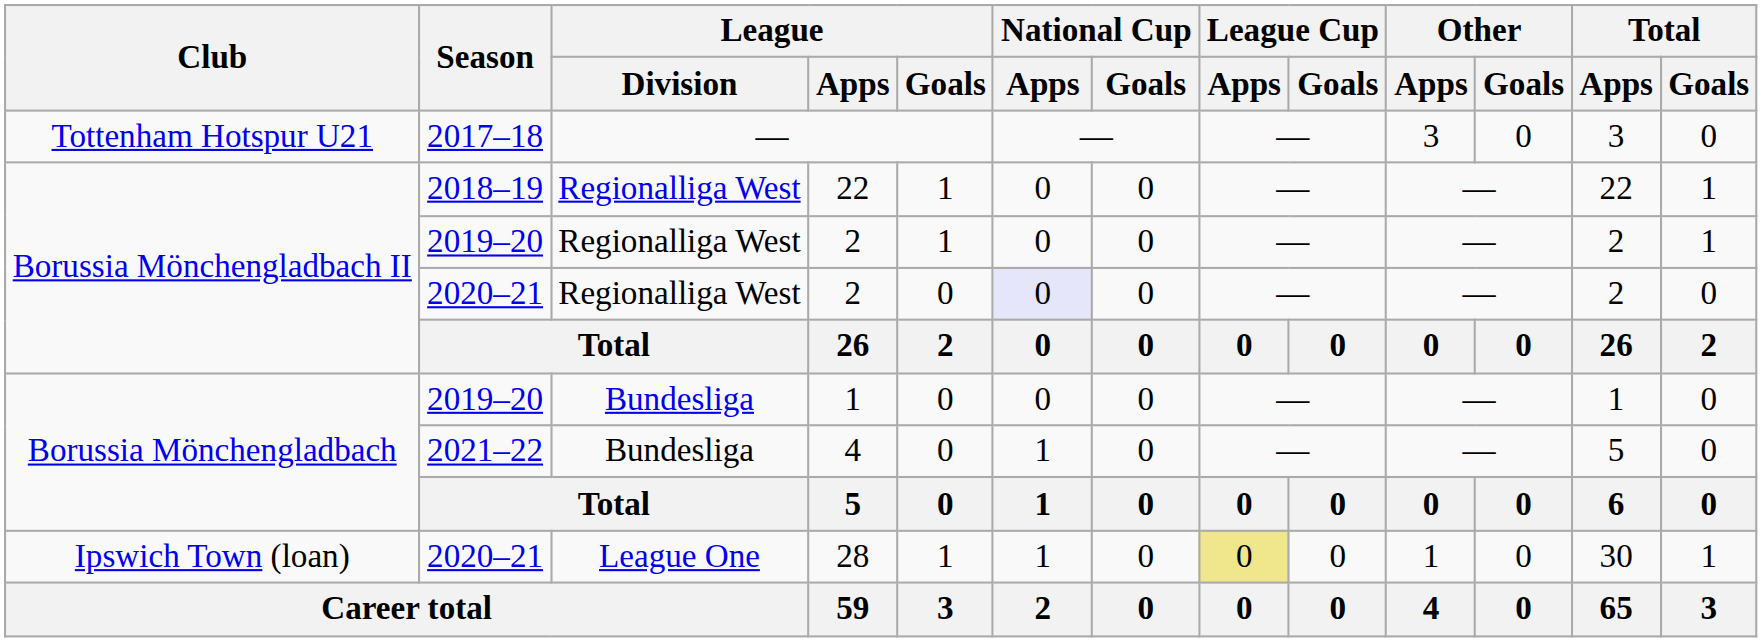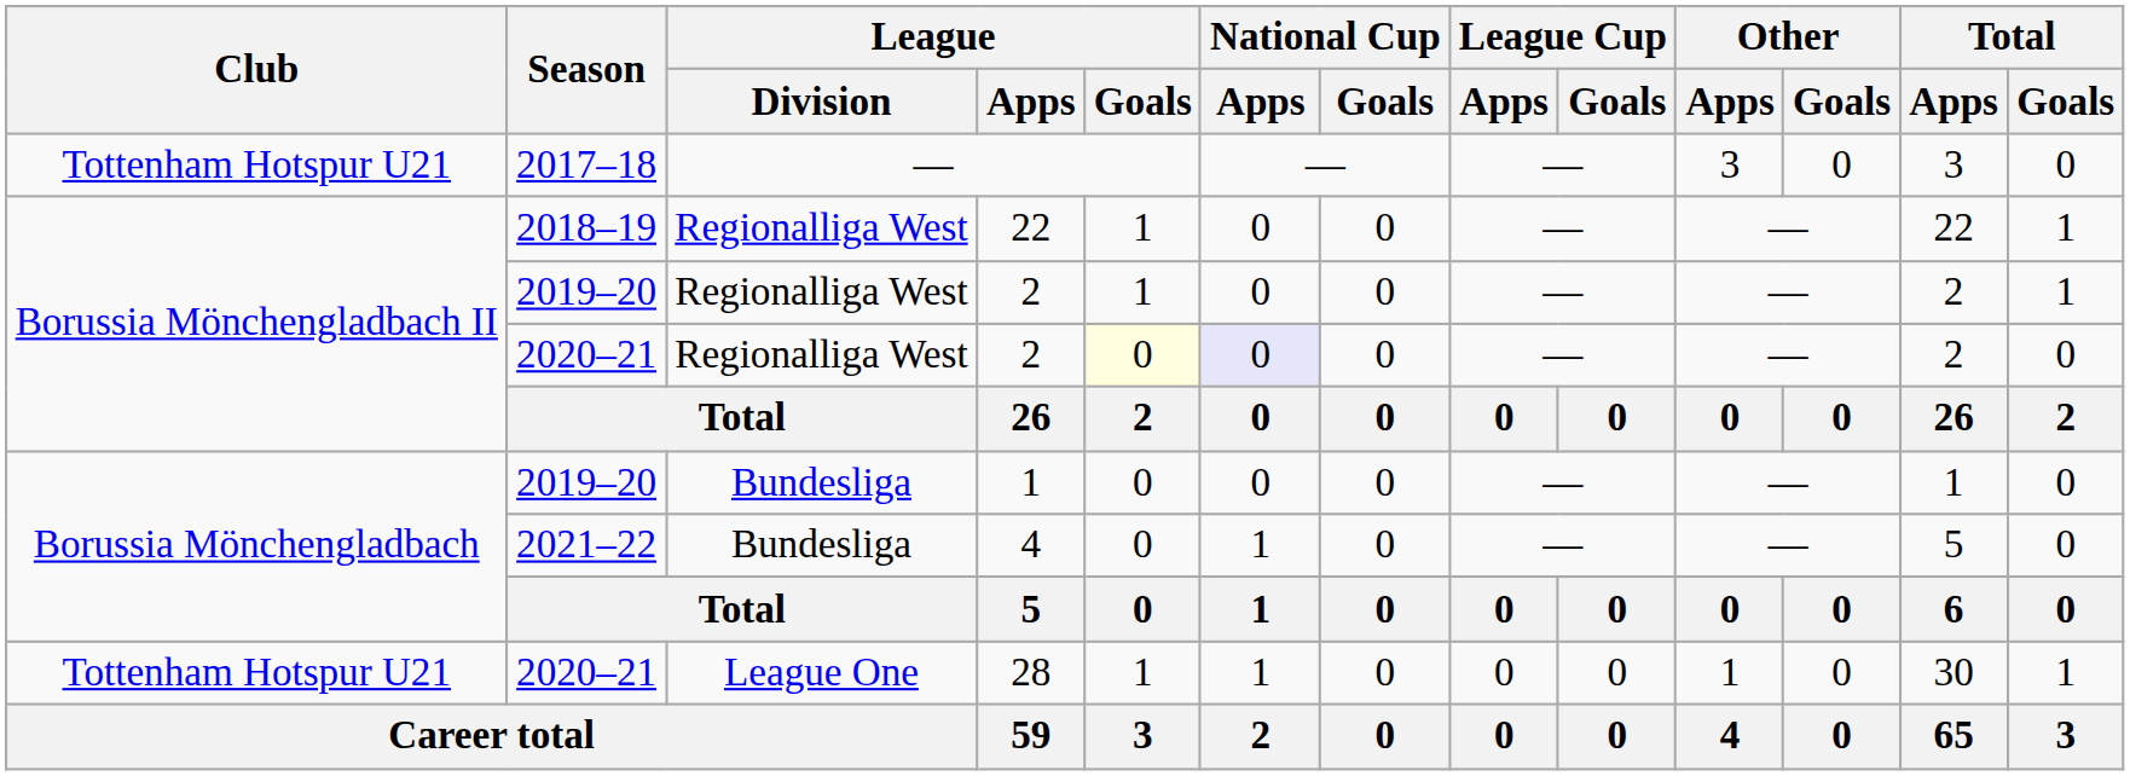 <table class="wikitable" style="text-align:center">
 <tr>
 <th rowspan="2">Club</th>
 <th rowspan="2">Season</th>
 <th colspan="3">League</th>
 <th colspan="2">National Cup</th>
 <th colspan="2">League Cup</th>
 <th colspan="2">Other</th>
 <th colspan="2">Total</th>
 </tr>
 <tr>
 <th>Division</th>
 <th>Apps</th>
 <th>Goals</th>
 <th>Apps</th>
 <th>Goals</th>
 <th>Apps</th>
 <th>Goals</th>
 <th>Apps</th>
 <th>Goals</th>
 <th>Apps</th>
 <th>Goals</th>
 </tr>
 <tr>
 <td><a href='#'>Tottenham Hotspur U21</a></td>
 <td><a href='#'>2017–18</a></td>
 <td colspan="3">—</td>
 <td colspan="2">—</td>
 <td colspan="2">—</td>
 <td>3</td>
 <td>0</td>
 <td>3</td>
 <td>0</td>
 </tr>
 <tr>
 <td rowspan="4"><a href='#'>Borussia Mönchengladbach II</a></td>
 <td><a href='#'>2018–19</a></td>
 <td><a href='#'>Regionalliga West</a></td>
 <td>22</td>
 <td>1</td>
 <td>0</td>
 <td>0</td>
 <td colspan="2">—</td>
 <td colspan="2">—</td>
 <td>22</td>
 <td>1</td>
 </tr>
 <tr>
 <td><a href='#'>2019–20</a></td>
 <td>Regionalliga West</td>
 <td>2</td>
 <td>1</td>
 <td>0</td>
 <td>0</td>
 <td colspan="2">—</td>
 <td colspan="2">—</td>
 <td>2</td>
 <td>1</td>
 </tr>
 <tr>
 <td><a href='#'>2020–21</a></td>
 <td>Regionalliga West</td>
 <td>2</td>
-<td>0</td>
+<td style="background: lightyellow;">0</td>
 <td style="background: lavender;">0</td>
 <td>0</td>
 <td colspan="2">—</td>
 <td colspan="2">—</td>
 <td>2</td>
 <td>0</td>
 </tr>
 <tr>
 <th colspan="2">Total</th>
 <th>26</th>
 <th>2</th>
 <th>0</th>
 <th>0</th>
 <th>0</th>
 <th>0</th>
 <th>0</th>
 <th>0</th>
 <th>26</th>
 <th>2</th>
 </tr>
 <tr>
 <td rowspan="3"><a href='#'>Borussia Mönchengladbach</a></td>
 <td><a href='#'>2019–20</a></td>
 <td><a href='#'>Bundesliga</a></td>
 <td>1</td>
 <td>0</td>
 <td>0</td>
 <td>0</td>
 <td colspan="2">—</td>
 <td colspan="2">—</td>
 <td>1</td>
 <td>0</td>
 </tr>
 <tr>
 <td><a href='#'>2021–22</a></td>
 <td>Bundesliga</td>
 <td>4</td>
 <td>0</td>
 <td>1</td>
 <td>0</td>
 <td colspan="2">—</td>
 <td colspan="2">—</td>
 <td>5</td>
 <td>0</td>
 </tr>
 <tr>
 <th colspan="2">Total</th>
 <th>5</th>
 <th>0</th>
 <th>1</th>
 <th>0</th>
 <th>0</th>
 <th>0</th>
 <th>0</th>
 <th>0</th>
 <th>6</th>
 <th>0</th>
 </tr>
 <tr>
-<td><a href='#'>Ipswich Town</a> (loan)</td>
+<td><a href='#'>Tottenham Hotspur U21</a></td>
 <td><a href='#'>2020–21</a></td>
 <td><a href='#'>League One</a></td>
 <td>28</td>
 <td>1</td>
 <td>1</td>
 <td>0</td>
-<td style="background: khaki;">0</td>
+<td>0</td>
 <td>0</td>
 <td>1</td>
 <td>0</td>
 <td>30</td>
 <td>1</td>
 </tr>
 <tr>
 <th colspan="3">Career total</th>
 <th>59</th>
 <th>3</th>
 <th>2</th>
 <th>0</th>
 <th>0</th>
 <th>0</th>
 <th>4</th>
 <th>0</th>
 <th>65</th>
 <th>3</th>
 </tr>
 </table>
